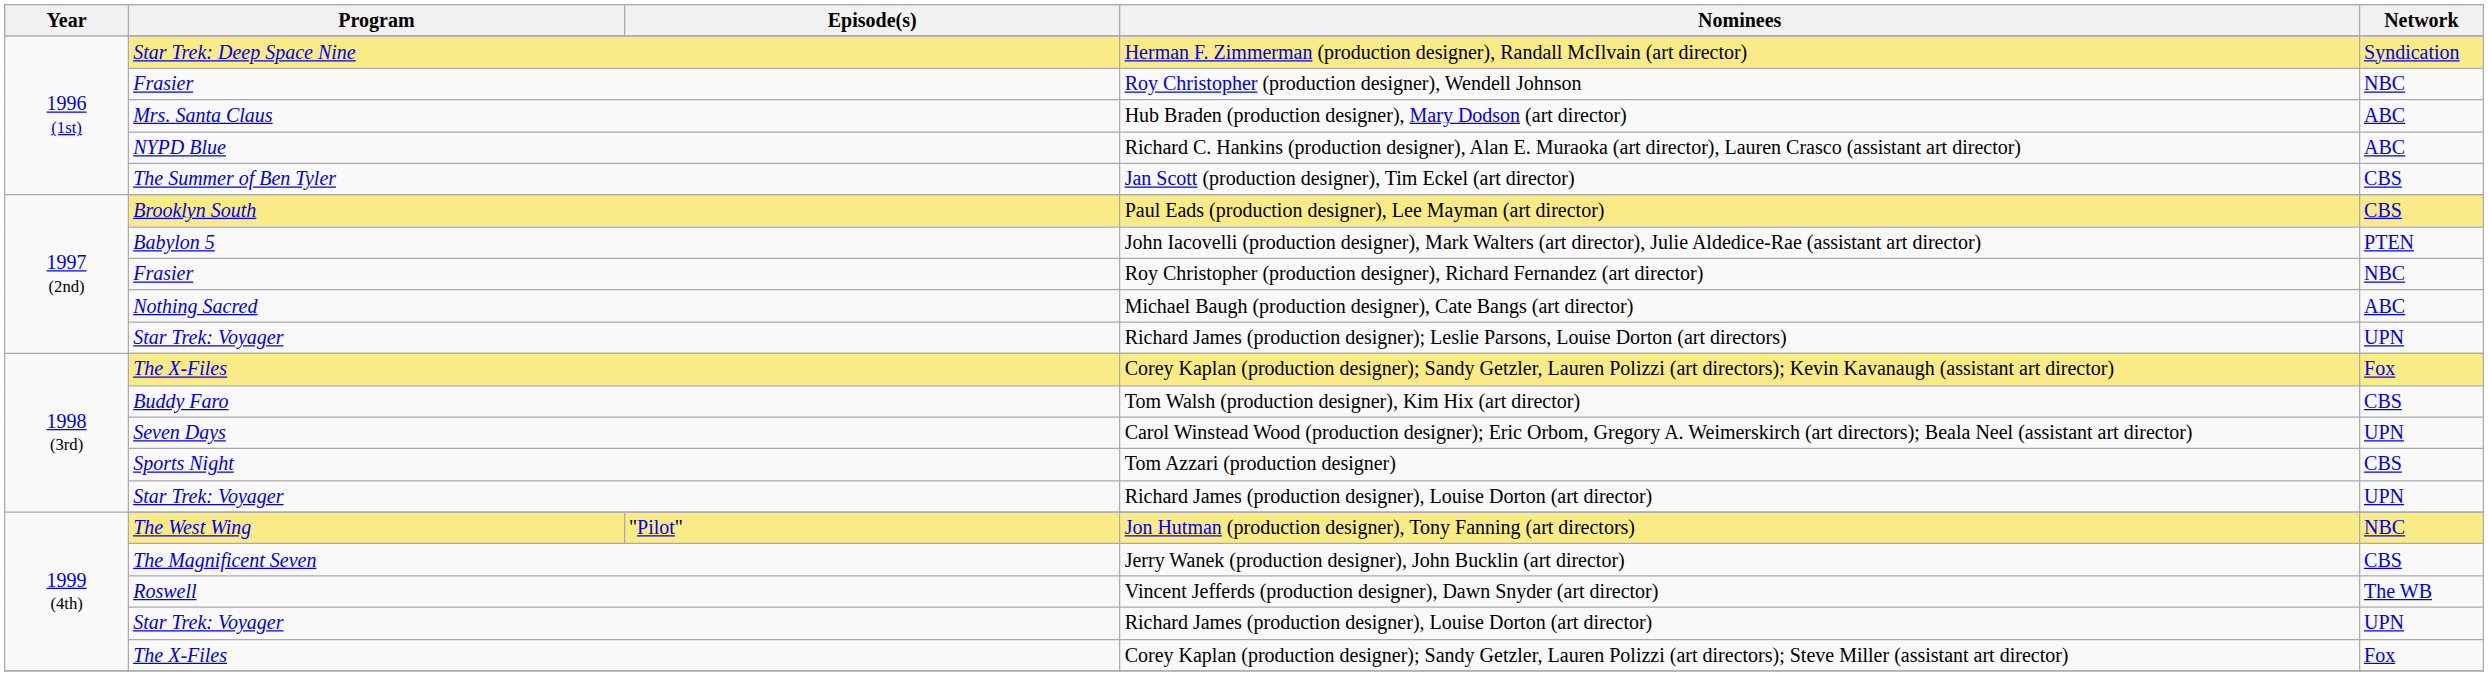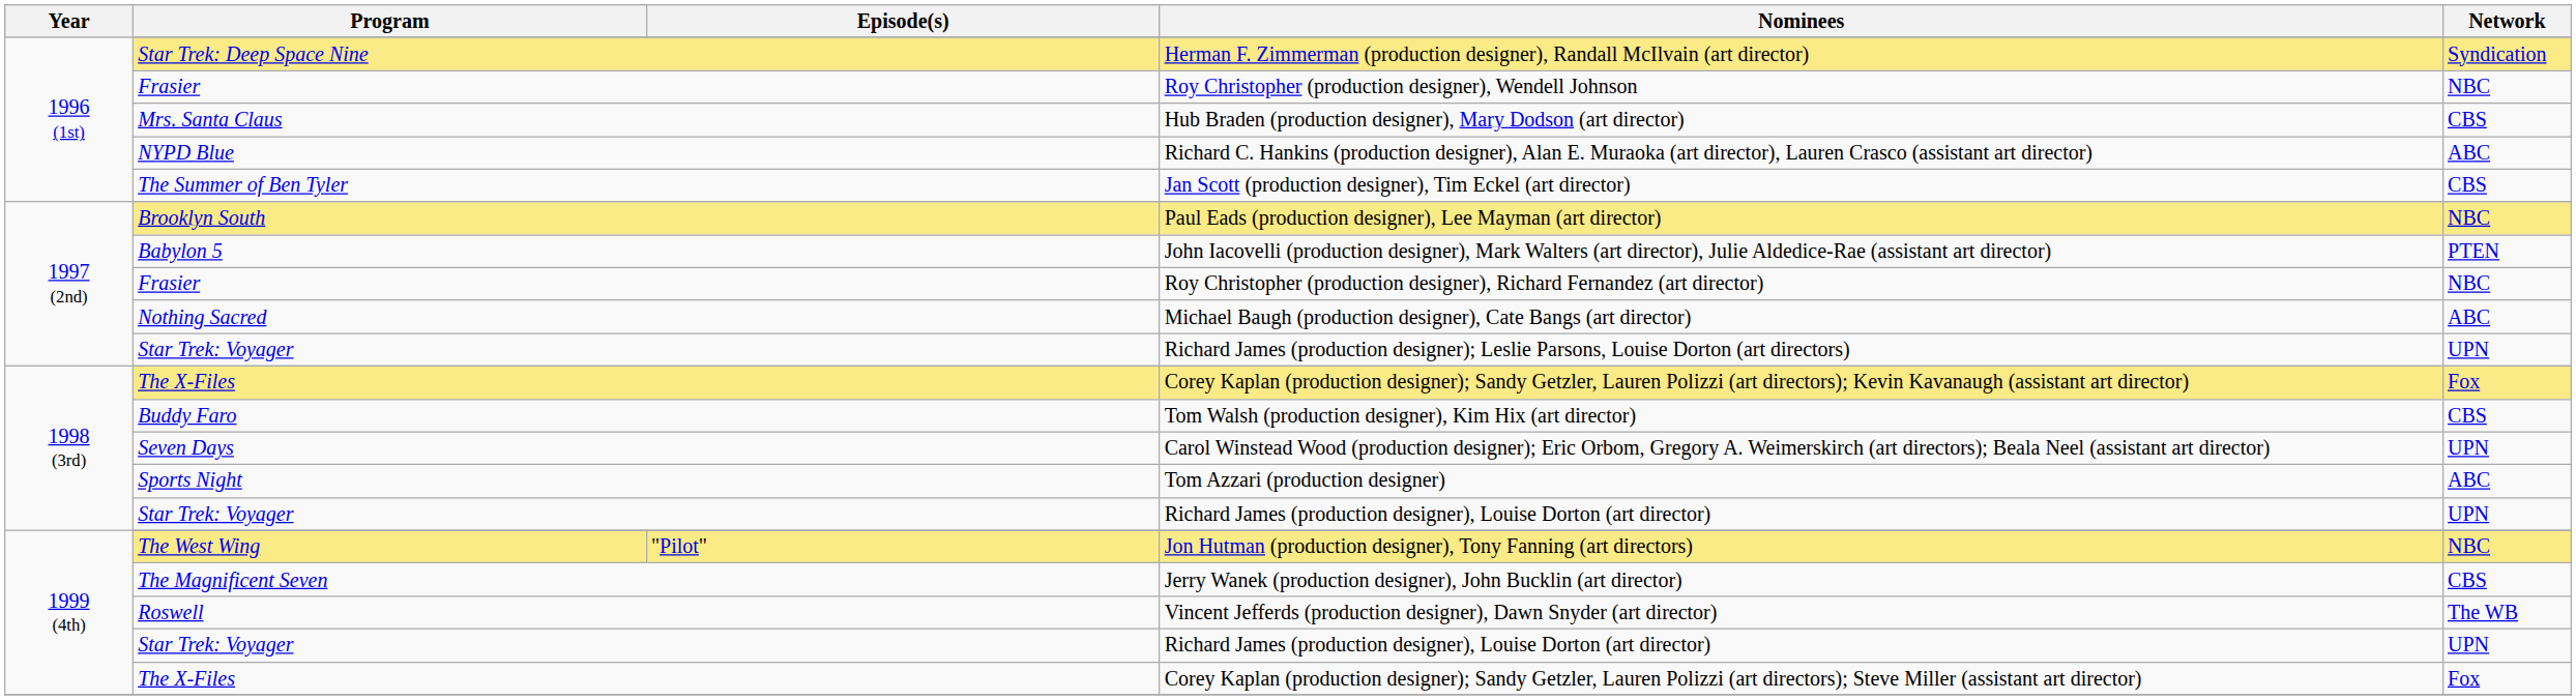 <table class="wikitable" style="width:100%">
 <tr bgcolor="#bebebe">
 <th width="5%">Year</th>
 <th width="20%">Program</th>
 <th width="20%">Episode(s)</th>
 <th width="50%">Nominees</th>
 <th width="5%">Network</th>
 </tr>
 <tr>
 <td rowspan=6 style="text-align:center"><a href='#'>1996</a><br><small><a href='#'>(1st)</a></small><br></td>
 </tr>
 <tr style="background:#FAEB86">
 <td colspan="2"><em><a href='#'>Star Trek: Deep Space Nine</a></em></td>
 <td><a href='#'>Herman F. Zimmerman</a> (production designer), Randall McIlvain (art director)</td>
 <td><a href='#'>Syndication</a></td>
 </tr>
 <tr>
 <td colspan="2"><em><a href='#'>Frasier</a></em></td>
 <td><a href='#'>Roy Christopher</a> (production designer), Wendell Johnson</td>
 <td><a href='#'>NBC</a></td>
 </tr>
 <tr>
 <td colspan="2"><em><a href='#'>Mrs. Santa Claus</a></em></td>
 <td>Hub Braden (production designer), <a href='#'>Mary Dodson</a> (art director)</td>
-<td><a href='#'>ABC</a></td>
+<td><a href='#'>CBS</a></td>
 </tr>
 <tr>
 <td colspan="2"><em><a href='#'>NYPD Blue</a></em></td>
 <td>Richard C. Hankins (production designer), Alan E. Muraoka (art director), Lauren Crasco (assistant art director)</td>
 <td><a href='#'>ABC</a></td>
 </tr>
 <tr>
 <td colspan="2"><em><a href='#'>The Summer of Ben Tyler</a></em></td>
 <td><a href='#'>Jan Scott</a> (production designer), Tim Eckel (art director)</td>
 <td><a href='#'>CBS</a></td>
 </tr>
 <tr>
 <td rowspan=6 style="text-align:center"><a href='#'>1997</a><br><small>(2nd)</small><br></td>
 </tr>
 <tr style="background:#FAEB86">
 <td colspan="2"><em><a href='#'>Brooklyn South</a></em></td>
 <td>Paul Eads (production designer), Lee Mayman (art director)</td>
-<td><a href='#'>CBS</a></td>
+<td><a href='#'>NBC</a></td>
 </tr>
 <tr>
 <td colspan="2"><em><a href='#'>Babylon 5</a></em></td>
 <td>John Iacovelli (production designer), Mark Walters (art director), Julie Aldedice-Rae (assistant art director)</td>
 <td><a href='#'>PTEN</a></td>
 </tr>
 <tr>
 <td colspan="2"><em><a href='#'>Frasier</a></em></td>
 <td>Roy Christopher (production designer), Richard Fernandez (art director)</td>
 <td><a href='#'>NBC</a></td>
 </tr>
 <tr>
 <td colspan="2"><em><a href='#'>Nothing Sacred</a></em></td>
 <td>Michael Baugh (production designer), Cate Bangs (art director)</td>
 <td><a href='#'>ABC</a></td>
 </tr>
 <tr>
 <td colspan="2"><em><a href='#'>Star Trek: Voyager</a></em></td>
 <td>Richard James (production designer); Leslie Parsons, Louise Dorton (art directors)</td>
 <td><a href='#'>UPN</a></td>
 </tr>
 <tr>
 <td rowspan=6 style="text-align:center"><a href='#'>1998</a><br><small>(3rd)</small><br></td>
 </tr>
 <tr style="background:#FAEB86">
 <td colspan="2"><em><a href='#'>The X-Files</a></em></td>
 <td>Corey Kaplan (production designer); Sandy Getzler, Lauren Polizzi (art directors); Kevin Kavanaugh (assistant art director)</td>
 <td><a href='#'>Fox</a></td>
 </tr>
 <tr>
 <td colspan="2"><em><a href='#'>Buddy Faro</a></em></td>
 <td>Tom Walsh (production designer), Kim Hix (art director)</td>
 <td><a href='#'>CBS</a></td>
 </tr>
 <tr>
 <td colspan="2"><em><a href='#'>Seven Days</a></em></td>
 <td>Carol Winstead Wood (production designer); Eric Orbom, Gregory A. Weimerskirch (art directors); Beala Neel (assistant art director)</td>
 <td><a href='#'>UPN</a></td>
 </tr>
 <tr>
 <td colspan="2"><em><a href='#'>Sports Night</a></em></td>
 <td>Tom Azzari (production designer)</td>
-<td><a href='#'>CBS</a></td>
+<td><a href='#'>ABC</a></td>
 </tr>
 <tr>
 <td colspan="2"><em><a href='#'>Star Trek: Voyager</a></em></td>
 <td>Richard James (production designer), Louise Dorton (art director)</td>
 <td><a href='#'>UPN</a></td>
 </tr>
 <tr>
 <td rowspan=6 style="text-align:center"><a href='#'>1999</a><br><small>(4th)</small><br></td>
 </tr>
 <tr style="background:#FAEB86">
 <td><em><a href='#'>The West Wing</a></em></td>
 <td>"<a href='#'>Pilot</a>"</td>
 <td><a href='#'>Jon Hutman</a> (production designer), Tony Fanning (art directors)</td>
 <td><a href='#'>NBC</a></td>
 </tr>
 <tr>
 <td colspan="2"><em><a href='#'>The Magnificent Seven</a></em></td>
 <td>Jerry Wanek (production designer), John Bucklin (art director)</td>
 <td><a href='#'>CBS</a></td>
 </tr>
 <tr>
 <td colspan="2"><em><a href='#'>Roswell</a></em></td>
 <td>Vincent Jefferds (production designer), Dawn Snyder (art director)</td>
 <td><a href='#'>The WB</a></td>
 </tr>
 <tr>
 <td colspan="2"><em><a href='#'>Star Trek: Voyager</a></em></td>
 <td>Richard James (production designer), Louise Dorton (art director)</td>
 <td><a href='#'>UPN</a></td>
 </tr>
 <tr>
 <td colspan="2"><em><a href='#'>The X-Files</a></em></td>
 <td>Corey Kaplan (production designer); Sandy Getzler, Lauren Polizzi (art directors); Steve Miller (assistant art director)</td>
 <td><a href='#'>Fox</a></td>
 </tr>
 <tr>
 </tr>
 </table>
